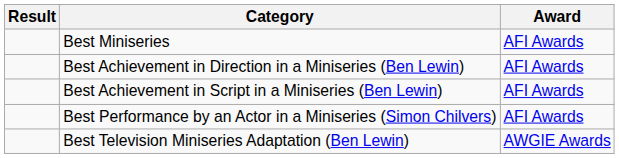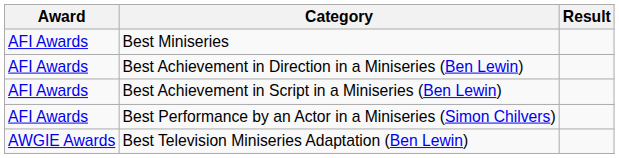 <table class="wikitable sortable">
 <tr>
+<th>Award</th>
+<th>Category</th>
 <th>Result</th>
-<th>Category</th>
-<th>Award</th>
 </tr>
 <tr>
+<td><a href='#'>AFI Awards</a></td>
+<td>Best Miniseries</td>
 <td></td>
-<td>Best Miniseries</td>
-<td><a href='#'>AFI Awards</a></td>
 </tr>
 <tr>
+<td><a href='#'>AFI Awards</a></td>
+<td>Best Achievement in Direction in a Miniseries (<a href='#'>Ben Lewin</a>)</td>
 <td></td>
-<td>Best Achievement in Direction in a Miniseries (<a href='#'>Ben Lewin</a>)</td>
-<td><a href='#'>AFI Awards</a></td>
 </tr>
 <tr>
+<td><a href='#'>AFI Awards</a></td>
+<td>Best Achievement in Script in a Miniseries (<a href='#'>Ben Lewin</a>)</td>
 <td></td>
-<td>Best Achievement in Script in a Miniseries (<a href='#'>Ben Lewin</a>)</td>
-<td><a href='#'>AFI Awards</a></td>
 </tr>
 <tr>
+<td><a href='#'>AFI Awards</a></td>
+<td>Best Performance by an Actor in a Miniseries (<a href='#'>Simon Chilvers</a>)</td>
 <td></td>
-<td>Best Performance by an Actor in a Miniseries (<a href='#'>Simon Chilvers</a>)</td>
-<td><a href='#'>AFI Awards</a></td>
 </tr>
 <tr>
+<td><a href='#'>AWGIE Awards</a></td>
+<td>Best Television Miniseries Adaptation (<a href='#'>Ben Lewin</a>)</td>
 <td></td>
-<td>Best Television Miniseries Adaptation (<a href='#'>Ben Lewin</a>)</td>
-<td><a href='#'>AWGIE Awards</a></td>
 </tr>
 </table>
